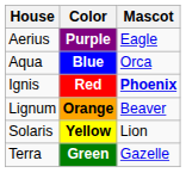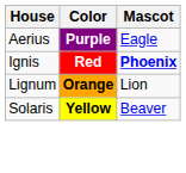 <table class="wikitable" style="text-align:left">
 <tr>
 <th>House</th>
 <th>Color</th>
 <th>Mascot</th>
 </tr>
 <tr>
 <td>Aerius</td>
 <td align="center" style="background: purple; color: white"><strong>Purple</strong></td>
 <td><a href='#'>Eagle</a></td>
 </tr>
 <tr>
-<td>Aqua</td>
-<td align="center" style="background: blue; color: white"><strong>Blue</strong></td>
-<td><a href='#'>Orca</a></td>
-</tr>
-<tr>
 <td>Ignis</td>
 <td align="center" style="background: red; color: white"><strong>Red</strong></td>
 <td><strong><a href='#'>Phoenix</a></strong></td>
 </tr>
 <tr>
 <td>Lignum</td>
 <td align="center" style="background-color:orange;"><strong>Orange</strong></td>
-<td><a href='#'>Beaver</a></td>
+<td>Lion</td>
 </tr>
 <tr>
 <td>Solaris</td>
 <td align="center" style="background-color:yellow;"><strong>Yellow</strong></td>
-<td>Lion</td>
-</tr>
-<tr>
-<td>Terra</td>
-<td align="center" style="background: green; color: white"><strong>Green</strong></td>
-<td><a href='#'>Gazelle</a></td>
+<td><a href='#'>Beaver</a></td>
 </tr>
 </table>
